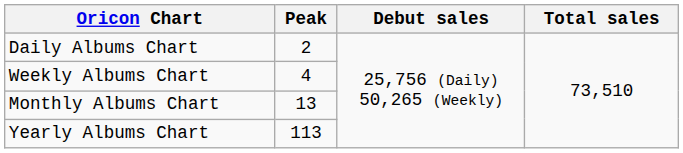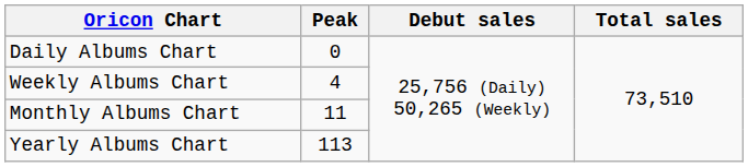 <table class="wikitable" style="width:500px;">
 <tr>
 <th style="text-align:center;"><a href='#'>Oricon</a> Chart</th>
 <th style="text-align:center;">Peak</th>
 <th style="text-align:center;">Debut sales</th>
 <th style="text-align:center;">Total sales</th>
 </tr>
 <tr>
 <td align="left">Daily Albums Chart</td>
-<td style="text-align:center;">2</td>
+<td style="text-align:center;">0</td>
 <td style="text-align:center;" rowspan="4">25,756 <small>(Daily)</small> <br> 50,265 <small>(Weekly)</small></td>
 <td style="text-align:center;" rowspan="4">73,510</td>
 </tr>
 <tr>
 <td align="left">Weekly Albums Chart</td>
 <td style="text-align:center;">4</td>
 </tr>
 <tr>
 <td align="left">Monthly Albums Chart</td>
-<td style="text-align:center;">13</td>
+<td style="text-align:center;">11</td>
 </tr>
 <tr>
 <td align="left">Yearly Albums Chart</td>
 <td style="text-align:center;">113</td>
 </tr>
 </table>
